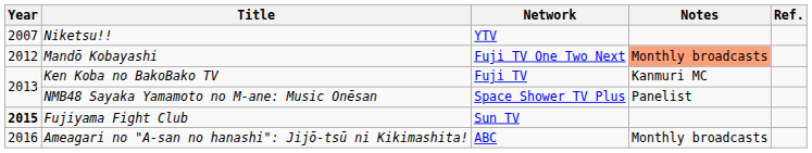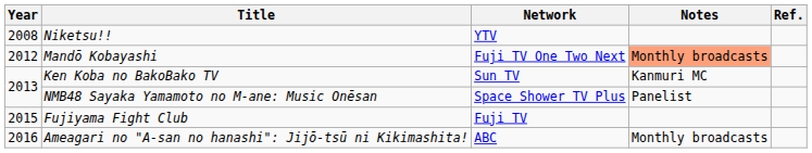 <table class="wikitable">
 <tr>
 <th>Year</th>
 <th>Title</th>
 <th>Network</th>
 <th>Notes</th>
 <th>Ref.</th>
 </tr>
 <tr>
-<td>2007</td>
+<td>2008</td>
 <td><em>Niketsu!!</em></td>
 <td><a href='#'>YTV</a></td>
 <td></td>
 <td></td>
 </tr>
 <tr>
 <td>2012</td>
 <td><em>Mandō Kobayashi</em></td>
 <td><a href='#'>Fuji TV One Two Next</a></td>
 <td style="background: lightsalmon;">Monthly broadcasts</td>
 <td></td>
 </tr>
 <tr>
 <td rowspan="2">2013</td>
 <td><em>Ken Koba no BakoBako TV</em></td>
-<td><a href='#'>Fuji TV</a></td>
+<td><a href='#'>Sun TV</a></td>
 <td>Kanmuri MC</td>
 <td></td>
 </tr>
 <tr>
 <td><em>NMB48 Sayaka Yamamoto no M-ane: Music Onēsan</em></td>
 <td><a href='#'>Space Shower TV Plus</a></td>
 <td>Panelist</td>
 <td></td>
 </tr>
 <tr>
-<td><strong>2015</strong></td>
+<td>2015</td>
 <td><em>Fujiyama Fight Club</em></td>
-<td><a href='#'>Sun TV</a></td>
+<td><a href='#'>Fuji TV</a></td>
 <td></td>
 <td></td>
 </tr>
 <tr>
 <td>2016</td>
 <td><em>Ameagari no "A-san no hanashi": Jijō-tsū ni Kikimashita!</em></td>
 <td><a href='#'>ABC</a></td>
 <td>Monthly broadcasts</td>
 <td></td>
 </tr>
 </table>
